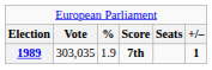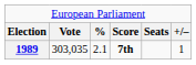 <table class="wikitable" style="font-size:97%; text-align:center;">
 <tr>
 <td colspan="6"><a href='#'>European Parliament</a></td>
 </tr>
 <tr>
 <th>Election</th>
 <th>Vote</th>
 <th>%</th>
 <th>Score</th>
 <th>Seats</th>
 <th>+/–</th>
 </tr>
 <tr>
 <th><a href='#'>1989</a></th>
 <td>303,035</td>
-<td>1.9</td>
+<td>2.1</td>
 <td><strong>7th</strong></td>
 <td></td>
-<td><strong>1</strong></td>
+<td>1</td>
 </tr>
 </table>
